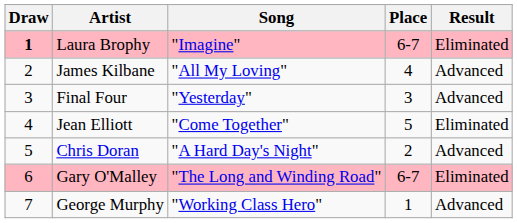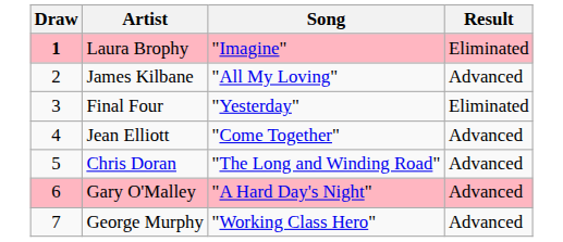 <table class="sortable wikitable" style="margin: 1em auto 1em auto; text-align:center">
 <tr>
 <th>Draw</th>
 <th>Artist</th>
 <th>Song </th>
-<th>Place</th>
 <th>Result</th>
 </tr>
 <tr style="background:lightpink;">
 <td><strong>1</strong></td>
 <td align="left">Laura Brophy</td>
 <td align="left">"<a href='#'>Imagine</a>" </td>
-<td>6-7</td>
 <td align="left">Eliminated</td>
 </tr>
 <tr>
 <td>2</td>
 <td align="left">James Kilbane</td>
 <td align="left">"<a href='#'>All My Loving</a>" </td>
-<td>4</td>
 <td align="left">Advanced</td>
 </tr>
 <tr>
 <td>3</td>
 <td align="left">Final Four</td>
 <td align="left">"<a href='#'>Yesterday</a>" </td>
-<td>3</td>
-<td align="left">Advanced</td>
+<td align="left">Eliminated</td>
 </tr>
 <tr>
 <td>4</td>
 <td align="left">Jean Elliott</td>
 <td align="left">"<a href='#'>Come Together</a>" </td>
-<td>5</td>
-<td align="left">Eliminated</td>
+<td align="left">Advanced</td>
 </tr>
 <tr>
 <td>5</td>
 <td align="left"><a href='#'>Chris Doran</a></td>
-<td align="left">"<a href='#'>A Hard Day's Night</a>" </td>
-<td>2</td>
+<td align="left">"<a href='#'>The Long and Winding Road</a>" </td>
 <td align="left">Advanced</td>
 </tr>
 <tr style="background:lightpink;">
 <td>6</td>
 <td align="left">Gary O'Malley</td>
-<td align="left">"<a href='#'>The Long and Winding Road</a>" </td>
-<td>6-7</td>
-<td align="left">Eliminated</td>
+<td align="left">"<a href='#'>A Hard Day's Night</a>" </td>
+<td align="left">Advanced</td>
 </tr>
 <tr>
 <td>7</td>
 <td align="left">George Murphy</td>
 <td align="left">"<a href='#'>Working Class Hero</a>" </td>
-<td>1</td>
 <td align="left">Advanced</td>
 </tr>
 </table>
